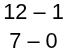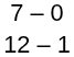 <table style="text-align:center">
 <tr>
 <th width=200></th>
 <th width=100></th>
 <th width=200></th>
 </tr>
 <tr>
 <td align=right><strong></strong></td>
-<td>12 – 1</td>
+<td>7 – 0</td>
 <td align=left></td>
 </tr>
 <tr>
 <td align=right><strong></strong></td>
-<td>7 – 0</td>
+<td>12 – 1</td>
 <td align=left></td>
 </tr>
 </table>
